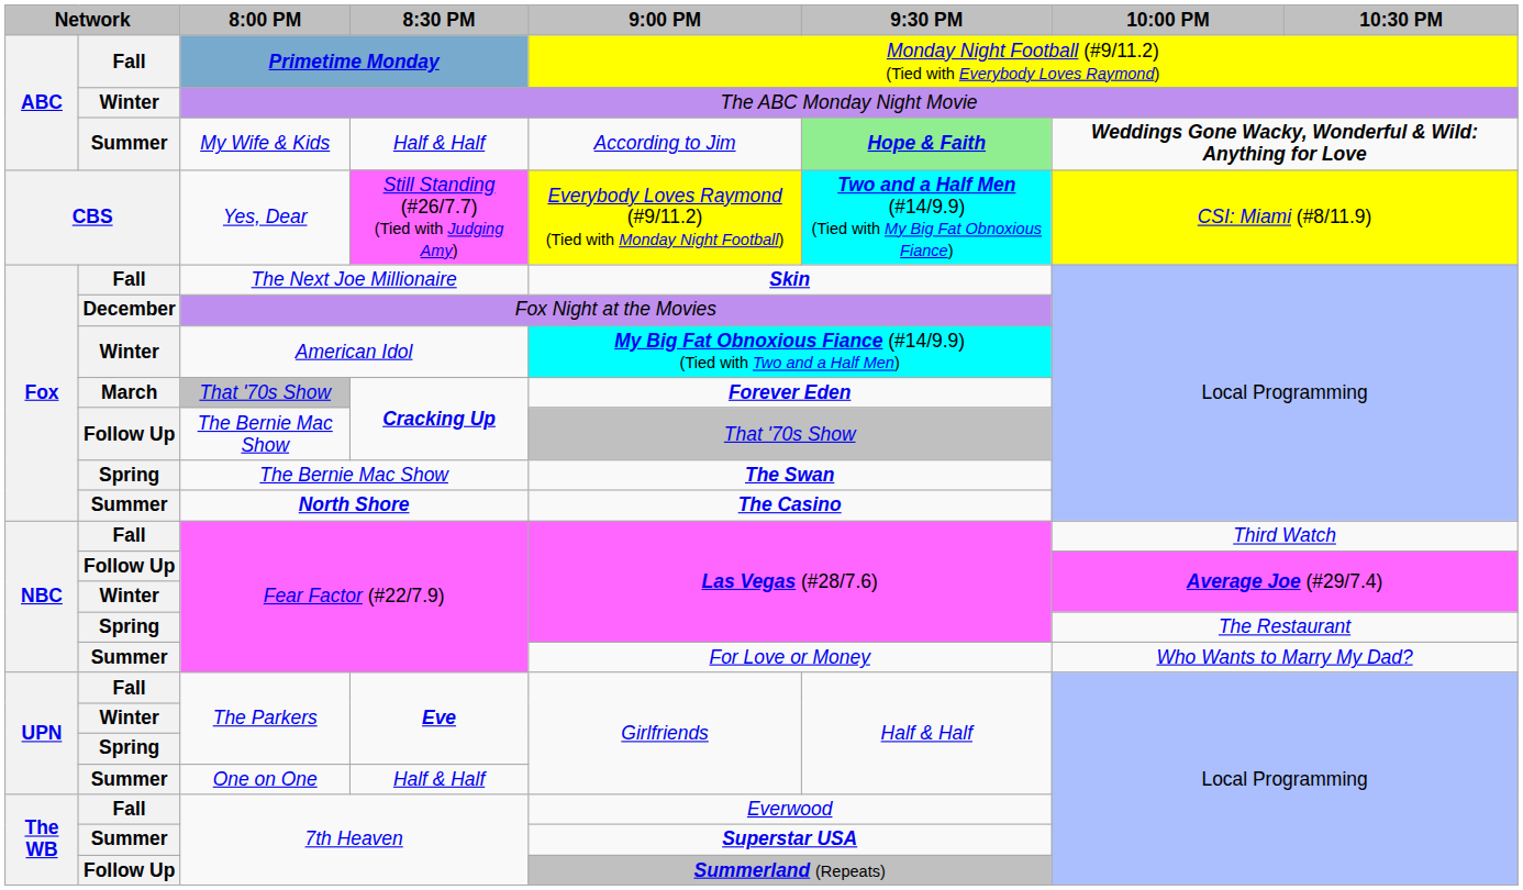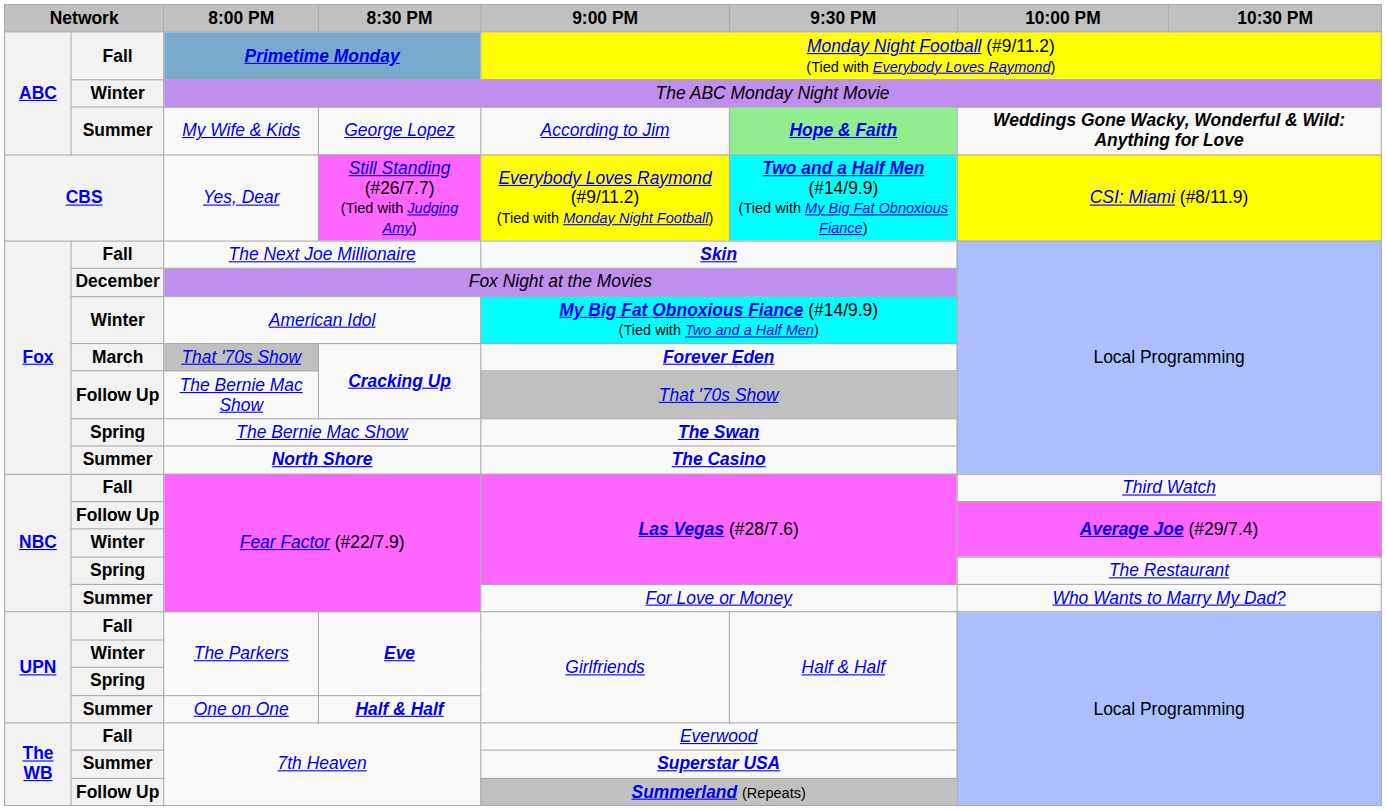 <table class="wikitable" style="width:100%;margin-right:0;text-align:center">
 <tr>
 <th colspan="2" style="background-color:#C0C0C0;text-align:center">Network</th>
 <th style="background-color:#C0C0C0;text-align:center">8:00 PM</th>
 <th style="background-color:#C0C0C0;text-align:center">8:30 PM</th>
 <th style="background-color:#C0C0C0;text-align:center">9:00 PM</th>
 <th style="background-color:#C0C0C0;text-align:center">9:30 PM</th>
 <th style="background-color:#C0C0C0;text-align:center">10:00 PM</th>
 <th style="background-color:#C0C0C0;text-align:center">10:30 PM</th>
 </tr>
 <tr>
 <th rowspan="3"><a href='#'>ABC</a></th>
 <th>Fall</th>
 <td bgcolor="#77AACC" colspan="2"><strong><em><a href='#'>Primetime Monday</a></em></strong></td>
 <td bgcolor="#FFFF00" colspan="4"><em><a href='#'>Monday Night Football</a></em> (#9/11.2)<br><small>(Tied with <em><a href='#'>Everybody Loves Raymond</a></em>)</small></td>
 </tr>
 <tr>
 <th>Winter</th>
 <td colspan="6" bgcolor="#bf8fef"><em>The ABC Monday Night Movie</em></td>
 </tr>
 <tr>
 <th>Summer</th>
 <td><em><a href='#'>My Wife & Kids</a></em></td>
-<td><em><a href='#'>Half & Half</a></em></td>
+<td><em><a href='#'>George Lopez</a></em></td>
 <td><em><a href='#'>According to Jim</a></em></td>
 <td style="background: lightgreen;"><strong><em><a href='#'>Hope & Faith</a></em></strong></td>
 <td colspan="2"><strong><em>Weddings Gone Wacky, Wonderful & Wild: Anything for Love</em></strong></td>
 </tr>
 <tr>
 <th colspan="2"><a href='#'>CBS</a></th>
 <td><em><a href='#'>Yes, Dear</a></em></td>
 <td bgcolor="#FF66FF"><em><a href='#'>Still Standing</a></em> (#26/7.7)<br><small>(Tied with <em><a href='#'>Judging Amy</a></em>)</small></td>
 <td bgcolor="#FFFF00"><em><a href='#'>Everybody Loves Raymond</a></em> (#9/11.2)<br><small>(Tied with <em><a href='#'>Monday Night Football</a></em>)</small></td>
 <td bgcolor="#00FFFF"><strong><em><a href='#'>Two and a Half Men</a></em></strong> (#14/9.9)<br><small>(Tied with <em><a href='#'>My Big Fat Obnoxious Fiance</a></em>)</small></td>
 <td bgcolor="#FFFF00" colspan="2"><em><a href='#'>CSI: Miami</a></em> (#8/11.9)</td>
 </tr>
 <tr>
 <th rowspan="7"><a href='#'>Fox</a></th>
 <th>Fall</th>
 <td colspan="2"><em><a href='#'>The Next Joe Millionaire</a></em></td>
 <td colspan="2"><strong><em><a href='#'>Skin</a></em></strong></td>
 <td bgcolor="#abbfff" colspan="2" rowspan="7">Local Programming</td>
 </tr>
 <tr>
 <th>December</th>
 <td bgcolor="#bf8fef" colspan="4"><em>Fox Night at the Movies</em></td>
 </tr>
 <tr>
 <th>Winter</th>
 <td colspan="2"><em><a href='#'>American Idol</a></em></td>
 <td bgcolor="#00FFFF" colspan="2"><strong><em><a href='#'>My Big Fat Obnoxious Fiance</a></em></strong> (#14/9.9)<br><small>(Tied with <em><a href='#'>Two and a Half Men</a></em>)</small></td>
 </tr>
 <tr>
 <th>March</th>
 <td style="background:#C0C0C0;"><em><a href='#'>That '70s Show</a></em> </td>
 <td rowspan="2"><strong><em><a href='#'>Cracking Up</a></em></strong></td>
 <td colspan="2"><strong><em><a href='#'>Forever Eden</a></em></strong></td>
 </tr>
 <tr>
 <th>Follow Up</th>
 <td><em><a href='#'>The Bernie Mac Show</a></em></td>
 <td colspan="2" style="background:#C0C0C0;"><em><a href='#'>That '70s Show</a></em> </td>
 </tr>
 <tr>
 <th>Spring</th>
 <td colspan="2"><em><a href='#'>The Bernie Mac Show</a></em></td>
 <td colspan="2"><strong><em><a href='#'>The Swan</a></em></strong></td>
 </tr>
 <tr>
 <th>Summer</th>
 <td colspan="2"><strong><em><a href='#'>North Shore</a></em></strong></td>
 <td colspan="2"><strong><em><a href='#'>The Casino</a></em></strong></td>
 </tr>
 <tr>
 <th rowspan="5"><a href='#'>NBC</a></th>
 <th>Fall</th>
 <td bgcolor="#FF66FF" colspan="2" rowspan="5"><em><a href='#'>Fear Factor</a></em> (#22/7.9)</td>
 <td bgcolor="#FF66FF" colspan="2" rowspan="4"><strong><em><a href='#'>Las Vegas</a></em></strong> (#28/7.6)</td>
 <td colspan="2"><em><a href='#'>Third Watch</a></em></td>
 </tr>
 <tr>
 <th>Follow Up</th>
 <td bgcolor="#FF66FF" colspan="2" rowspan="2"><strong><em><a href='#'>Average Joe</a></em></strong> (#29/7.4)</td>
 </tr>
 <tr>
 <th>Winter</th>
 </tr>
 <tr>
 <th>Spring</th>
 <td colspan="2"><em><a href='#'>The Restaurant</a></em></td>
 </tr>
 <tr>
 <th>Summer</th>
 <td colspan="2"><em><a href='#'>For Love or Money</a></em></td>
 <td colspan="2"><em><a href='#'>Who Wants to Marry My Dad?</a></em></td>
 </tr>
 <tr>
 <th rowspan="4"><a href='#'>UPN</a></th>
 <th>Fall</th>
 <td rowspan="3"><em><a href='#'>The Parkers</a></em></td>
 <td rowspan="3"><strong><em><a href='#'>Eve</a></em></strong></td>
 <td rowspan="4"><em><a href='#'>Girlfriends</a></em></td>
 <td rowspan="4"><em><a href='#'>Half & Half</a></em></td>
 <td bgcolor="#abbfff" rowspan="9" colspan="2">Local Programming</td>
 </tr>
 <tr>
 <th>Winter</th>
 </tr>
 <tr>
 <th>Spring</th>
 </tr>
 <tr>
 <th>Summer</th>
 <td><em><a href='#'>One on One</a></em></td>
-<td><em><a href='#'>Half & Half</a></em></td>
+<td><strong><em><a href='#'>Half & Half</a></em></strong></td>
 </tr>
 <tr>
 <th rowspan="3"><a href='#'>The WB</a></th>
 <th>Fall</th>
 <td colspan="2" rowspan="3"><em><a href='#'>7th Heaven</a></em></td>
 <td colspan="2"><em><a href='#'>Everwood</a></em></td>
 </tr>
 <tr>
 <th>Summer</th>
 <td colspan="2"><strong><em><a href='#'>Superstar USA</a></em></strong></td>
 </tr>
 <tr>
 <th>Follow Up</th>
 <td bgcolor="#C0C0C0" colspan="2"><strong><em><a href='#'>Summerland</a></em></strong> <small>(Repeats)</small></td>
 </tr>
 <tr>
 </tr>
 </table>
